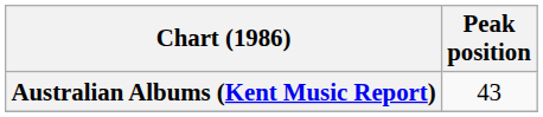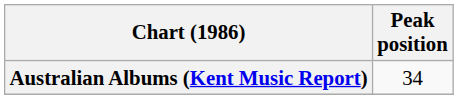 <table class="wikitable sortable plainrowheaders" style="text-align:center">
 <tr>
 <th scope="col">Chart (1986)</th>
 <th scope="col">Peak<br> position</th>
 </tr>
 <tr>
 <th scope="row">Australian Albums (<a href='#'>Kent Music Report</a>)</th>
-<td align="center">43</td>
+<td align="center">34</td>
 </tr>
 <tr>
 </tr>
 <tr>
 </tr>
 <tr>
 </tr>
 <tr>
 </tr>
 <tr>
 </tr>
 </table>
